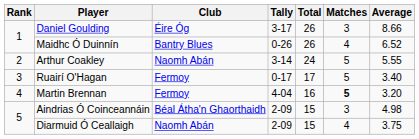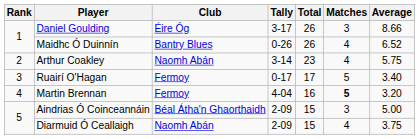 <table class="wikitable">
 <tr>
 <th>Rank</th>
 <th>Player</th>
 <th>Club</th>
 <th>Tally</th>
 <th>Total</th>
 <th>Matches</th>
 <th>Average</th>
 </tr>
 <tr>
 <td rowspan="2" style="text-align:center;">1</td>
 <td><a href='#'>Daniel Goulding</a></td>
 <td><a href='#'>Éire Óg</a></td>
 <td align=center>3-17</td>
 <td align=center>26</td>
 <td align=center>3</td>
 <td align=center>8.66</td>
 </tr>
 <tr>
 <td>Maidhc Ó Duinnín</td>
 <td><a href='#'>Bantry Blues</a></td>
 <td align=center>0-26</td>
 <td align=center>26</td>
 <td align=center>4</td>
 <td align=center>6.52</td>
 </tr>
 <tr>
 <td rowspan="1" style="text-align:center;">2</td>
 <td>Arthur Coakley</td>
 <td><a href='#'>Naomh Abán</a></td>
 <td align=center>3-14</td>
-<td align=center>24</td>
-<td align=center>5</td>
-<td align=center>5.55</td>
+<td align=center>23</td>
+<td align=center>4</td>
+<td align=center>5.75</td>
 </tr>
 <tr>
 <td rowspan="1" style="text-align:center;">3</td>
 <td>Ruairí O'Hagan</td>
 <td><a href='#'>Fermoy</a></td>
 <td align=center>0-17</td>
 <td align=center>17</td>
 <td align=center>5</td>
 <td align=center>3.40</td>
 </tr>
 <tr>
 <td rowspan="1" style="text-align:center;">4</td>
 <td>Martin Brennan</td>
 <td><a href='#'>Fermoy</a></td>
 <td align=center>4-04</td>
 <td align=center>16</td>
 <td align=center><strong>5</strong></td>
 <td align=center>3.20</td>
 </tr>
 <tr>
 <td rowspan="2" style="text-align:center;">5</td>
 <td>Aindrias Ó Coinceannáin</td>
 <td><a href='#'>Béal Átha'n Ghaorthaidh</a></td>
 <td align=center>2-09</td>
 <td align=center>15</td>
 <td align=center>3</td>
-<td align=center>4.98</td>
+<td align=center>5.00</td>
 </tr>
 <tr>
 <td>Diarmuid Ó Ceallaigh</td>
 <td><a href='#'>Naomh Abán</a></td>
 <td align=center>2-09</td>
 <td align=center>15</td>
 <td align=center>4</td>
 <td align=center>3.75</td>
 </tr>
 </table>
